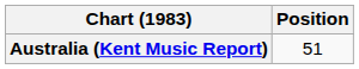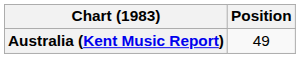 <table class="wikitable sortable plainrowheaders" style="text-align:center">
 <tr>
 <th>Chart (1983)</th>
 <th>Position</th>
 </tr>
 <tr>
 <th scope="row">Australia (<a href='#'>Kent Music Report</a>)</th>
-<td>51</td>
+<td>49</td>
 </tr>
 </table>
